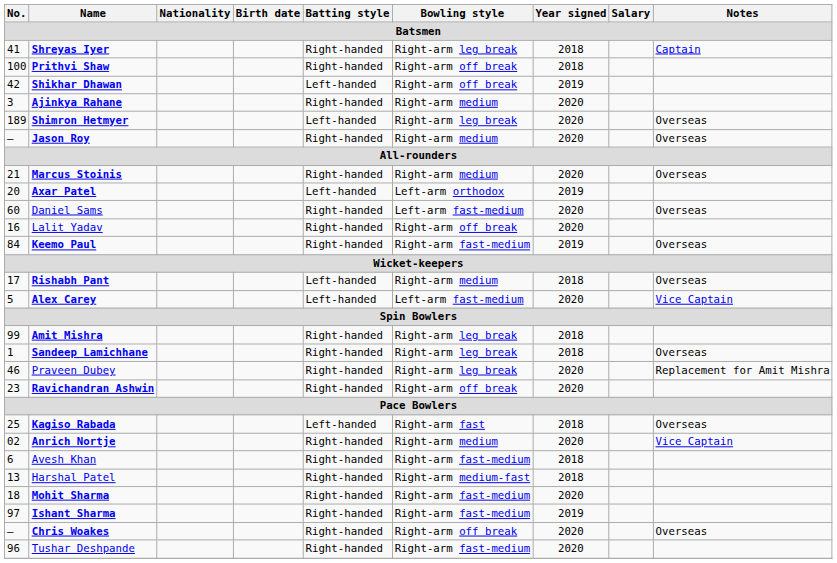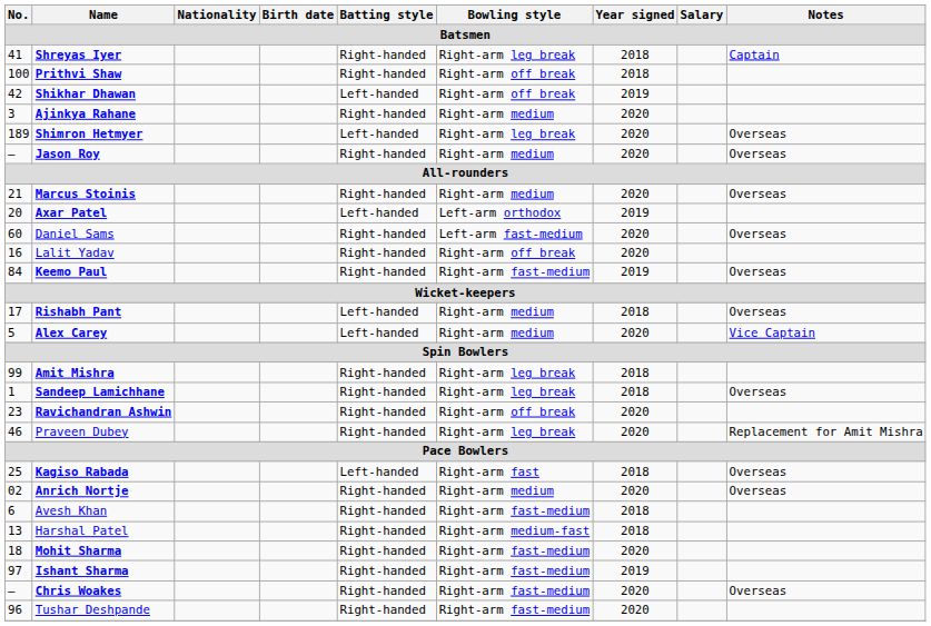 <table class="wikitable" style="font-size:85%;">
 <tr>
 <th>No.</th>
 <th>Name</th>
 <th>Nationality</th>
 <th>Birth date</th>
 <th>Batting style</th>
 <th>Bowling style</th>
 <th>Year signed</th>
 <th>Salary</th>
 <th>Notes</th>
 </tr>
 <tr>
 <th colspan="9" style="background: #DCDCDC; text-align:center">Batsmen</th>
 </tr>
 <tr>
 <td>41</td>
 <td><strong><a href='#'>Shreyas Iyer</a></strong></td>
 <td></td>
 <td></td>
 <td>Right-handed</td>
 <td>Right-arm <a href='#'>leg break</a></td>
 <td style="text-align:center;">2018</td>
 <td style="text-align:right;"></td>
 <td><a href='#'>Captain</a></td>
 </tr>
 <tr>
 <td>100</td>
 <td><strong><a href='#'>Prithvi Shaw</a></strong></td>
 <td></td>
 <td></td>
 <td>Right-handed</td>
 <td>Right-arm <a href='#'>off break</a></td>
 <td style="text-align:center;">2018</td>
 <td style="text-align:right;"></td>
 <td></td>
 </tr>
 <tr>
 <td>42</td>
 <td><strong><a href='#'>Shikhar Dhawan</a></strong></td>
 <td></td>
 <td></td>
 <td>Left-handed</td>
 <td>Right-arm <a href='#'>off break</a></td>
 <td style="text-align:center;">2019</td>
 <td style="text-align:right;"></td>
 <td></td>
 </tr>
 <tr>
 <td>3</td>
 <td><strong><a href='#'>Ajinkya Rahane</a></strong></td>
 <td></td>
 <td></td>
 <td>Right-handed</td>
 <td>Right-arm <a href='#'>medium</a></td>
 <td style="text-align:center;">2020</td>
 <td style="text-align:right;"></td>
 <td></td>
 </tr>
 <tr>
 <td>189</td>
 <td><strong><a href='#'>Shimron Hetmyer</a></strong></td>
 <td></td>
 <td></td>
 <td>Left-handed</td>
 <td>Right-arm <a href='#'>leg break</a></td>
 <td style="text-align:center;">2020</td>
 <td style="text-align:right;"></td>
 <td>Overseas</td>
 </tr>
 <tr>
 <td>–</td>
 <td><strong><a href='#'>Jason Roy</a></strong></td>
 <td></td>
 <td></td>
 <td>Right-handed</td>
 <td>Right-arm <a href='#'>medium</a></td>
 <td style="text-align:center;">2020</td>
 <td style="text-align:right;"></td>
 <td>Overseas</td>
 </tr>
 <tr>
 <th colspan="9" style="background: #DCDCDC; text-align:center">All-rounders</th>
 </tr>
 <tr>
 <td>21</td>
 <td><strong><a href='#'>Marcus Stoinis</a></strong></td>
 <td></td>
 <td></td>
 <td>Right-handed</td>
 <td>Right-arm <a href='#'>medium</a></td>
 <td style="text-align:center;">2020</td>
 <td style="text-align:right;"></td>
 <td>Overseas</td>
 </tr>
 <tr>
 <td>20</td>
 <td><strong><a href='#'>Axar Patel</a></strong></td>
 <td></td>
 <td></td>
 <td>Left-handed</td>
 <td>Left-arm <a href='#'>orthodox</a></td>
 <td style="text-align:center;">2019</td>
 <td style="text-align:right;"></td>
 <td></td>
 </tr>
 <tr>
 <td>60</td>
 <td><a href='#'>Daniel Sams</a></td>
 <td></td>
 <td></td>
 <td>Right-handed</td>
 <td>Left-arm <a href='#'>fast-medium</a></td>
 <td style="text-align:center;">2020</td>
 <td style="text-align:right;"></td>
 <td>Overseas</td>
 </tr>
 <tr>
 <td>16</td>
 <td><a href='#'>Lalit Yadav</a></td>
 <td></td>
 <td></td>
 <td>Right-handed</td>
 <td>Right-arm <a href='#'>off break</a></td>
 <td style="text-align:center;">2020</td>
 <td style="text-align:right;"></td>
 <td></td>
 </tr>
 <tr>
 <td>84</td>
 <td><strong><a href='#'>Keemo Paul</a></strong></td>
 <td></td>
 <td></td>
 <td>Right-handed</td>
 <td>Right-arm <a href='#'>fast-medium</a></td>
 <td style="text-align:center;">2019</td>
 <td style="text-align:right;"></td>
 <td>Overseas</td>
 </tr>
 <tr>
 <th colspan="9" style="background: #DCDCDC; text-align:center">Wicket-keepers</th>
 </tr>
 <tr>
 <td>17</td>
 <td><strong><a href='#'>Rishabh Pant</a></strong></td>
 <td></td>
 <td></td>
 <td>Left-handed</td>
 <td>Right-arm <a href='#'>medium</a></td>
 <td style="text-align:center;">2018</td>
 <td style="text-align:right;"></td>
 <td>Overseas</td>
 </tr>
 <tr>
 <td>5</td>
 <td><strong><a href='#'>Alex Carey</a></strong></td>
 <td></td>
 <td></td>
 <td>Left-handed</td>
-<td>Left-arm <a href='#'>fast-medium</a></td>
+<td>Right-arm <a href='#'>medium</a></td>
 <td style="text-align:center;">2020</td>
 <td style="text-align:right;"></td>
 <td><a href='#'>Vice Captain</a></td>
 </tr>
 <tr>
 <th colspan="9" style="background: #DCDCDC; text-align:center">Spin Bowlers</th>
 </tr>
 <tr>
 <td>99</td>
 <td><strong><a href='#'>Amit Mishra</a></strong></td>
 <td></td>
 <td></td>
 <td>Right-handed</td>
 <td>Right-arm <a href='#'>leg break</a></td>
 <td style="text-align:center;">2018</td>
 <td style="text-align:right;"></td>
 <td></td>
 </tr>
 <tr>
 <td>1</td>
 <td><strong><a href='#'>Sandeep Lamichhane</a></strong></td>
 <td></td>
 <td></td>
 <td>Right-handed</td>
 <td>Right-arm <a href='#'>leg break</a></td>
 <td style="text-align:center;">2018</td>
 <td style="text-align:right;"></td>
 <td>Overseas</td>
 </tr>
 <tr>
+<td>23</td>
+<td><strong><a href='#'>Ravichandran Ashwin</a></strong></td>
+<td></td>
+<td></td>
+<td>Right-handed</td>
+<td>Right-arm <a href='#'>off break</a></td>
+<td style="text-align:center;">2020</td>
+<td style="text-align:right;"></td>
+<td></td>
+</tr>
+<tr>
 <td>46</td>
 <td><a href='#'>Praveen Dubey</a></td>
 <td></td>
 <td></td>
 <td>Right-handed</td>
 <td>Right-arm <a href='#'>leg break</a></td>
 <td style="text-align:center;">2020</td>
 <td style="text-align:right;"></td>
 <td>Replacement for Amit Mishra </td>
-</tr>
-<tr>
-<td>23</td>
-<td><strong><a href='#'>Ravichandran Ashwin</a></strong></td>
-<td></td>
-<td></td>
-<td>Right-handed</td>
-<td>Right-arm <a href='#'>off break</a></td>
-<td style="text-align:center;">2020</td>
-<td style="text-align:right;"></td>
-<td></td>
 </tr>
 <tr>
 <th colspan="9" style="background: #DCDCDC; text-align:center">Pace Bowlers</th>
 </tr>
 <tr>
 <td>25</td>
 <td><strong><a href='#'>Kagiso Rabada</a></strong></td>
 <td></td>
 <td></td>
 <td>Left-handed</td>
 <td>Right-arm <a href='#'>fast</a></td>
 <td style="text-align:center;">2018</td>
 <td style="text-align:right;"></td>
 <td>Overseas</td>
 </tr>
 <tr>
 <td>02</td>
 <td><strong><a href='#'>Anrich Nortje</a></strong></td>
 <td></td>
 <td></td>
 <td>Right-handed</td>
 <td>Right-arm <a href='#'>medium</a></td>
 <td style="text-align:center;">2020</td>
 <td style="text-align:right;"></td>
-<td><a href='#'>Vice Captain</a></td>
+<td>Overseas</td>
 </tr>
 <tr>
 <td>6</td>
 <td><a href='#'>Avesh Khan</a></td>
 <td></td>
 <td></td>
 <td>Right-handed</td>
 <td>Right-arm <a href='#'>fast-medium</a></td>
 <td style="text-align:center;">2018</td>
 <td style="text-align:right;"></td>
 <td></td>
 </tr>
 <tr>
 <td>13</td>
 <td><a href='#'>Harshal Patel</a></td>
 <td></td>
 <td></td>
 <td>Right-handed</td>
 <td>Right-arm <a href='#'>medium-fast</a></td>
 <td style="text-align:center;">2018</td>
 <td style="text-align:right;"></td>
 <td></td>
 </tr>
 <tr>
 <td>18</td>
 <td><strong><a href='#'>Mohit Sharma</a></strong></td>
 <td></td>
 <td></td>
 <td>Right-handed</td>
 <td>Right-arm <a href='#'>fast-medium</a></td>
 <td style="text-align:center;">2020</td>
 <td style="text-align:right;"></td>
 <td></td>
 </tr>
 <tr>
 <td>97</td>
 <td><strong><a href='#'>Ishant Sharma</a></strong></td>
 <td></td>
 <td></td>
 <td>Right-handed</td>
 <td>Right-arm <a href='#'>fast-medium</a></td>
 <td style="text-align:center;">2019</td>
 <td style="text-align:right;"></td>
 <td></td>
 </tr>
 <tr>
 <td>–</td>
 <td><strong><a href='#'>Chris Woakes</a></strong></td>
 <td></td>
 <td></td>
 <td>Right-handed</td>
-<td>Right-arm <a href='#'>off break</a></td>
+<td>Right-arm <a href='#'>fast-medium</a></td>
 <td style="text-align:center;">2020</td>
 <td style="text-align:right;"></td>
 <td>Overseas</td>
 </tr>
 <tr>
 <td>96</td>
 <td><a href='#'>Tushar Deshpande</a></td>
 <td></td>
 <td></td>
 <td>Right-handed</td>
 <td>Right-arm <a href='#'>fast-medium</a></td>
 <td style="text-align:center;">2020</td>
 <td style="text-align:right;"></td>
 <td></td>
 </tr>
 <tr>
 </tr>
 </table>
